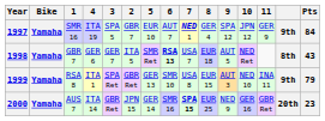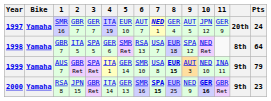 <table class="wikitable" style="text-align:center; font-size:90%">
 <tr>
 <th>Year</th>
 <th>Bike</th>
 <th>1</th>
+<th>2</th>
+<th>3</th>
 <th>4</th>
-<th>3</th>
-<th>2</th>
 <th>5</th>
 <th>6</th>
 <th>7</th>
 <th>8</th>
 <th>9</th>
 <th>10</th>
 <th>11</th>
 <th></th>
 <th>Pts</th>
 </tr>
 <tr>
 <th><a href='#'>1997</a></th>
 <th><a href='#'>Yamaha</a></th>
 <td style="background:#CFCFFF;"><a href='#'>SMR</a><br><small>16</small></td>
+<td style="background:#DFFFDF;"><a href='#'>GBR</a><br><small>7</small></td>
+<td style="background:#DFFFDF;"><a href='#'>GER</a><br><small>7</small></td>
 <td style="background:#CFCFFF;"><a href='#'>ITA</a><br><small>19</small></td>
-<td style="background:#DFFFDF;"><a href='#'>SPA</a><br><small>5</small></td>
-<td style="background:#DFFFDF;"><a href='#'>GBR</a><br><small>7</small></td>
 <td style="background:#DFFFDF;"><a href='#'>EUR</a><br><small>10</small></td>
 <td style="background:#DFFFDF;"><a href='#'>AUT</a><br><small>7</small></td>
 <td style="background:#FFFFBF;"><strong><em><a href='#'>NED</a></em></strong><br><small>1</small></td>
 <td style="background:#DFFFDF;"><a href='#'>GER</a><br><small>4</small></td>
-<td style="background:#DFFFDF;"><a href='#'>SPA</a><br><small>12</small></td>
+<td style="background:#DFFFDF;"><a href='#'>AUT</a><br><small>5</small></td>
 <td style="background:#DFFFDF;"><a href='#'>JPN</a><br><small>12</small></td>
 <td style="background:#DFFFDF;"><a href='#'>GER</a><br><small>9</small></td>
-<th>9th</th>
-<th>84</th>
+<th>20th</th>
+<th>24</th>
 </tr>
 <tr>
 <th><a href='#'>1998</a></th>
 <th><a href='#'>Yamaha</a></th>
 <td style="background:#DFFFDF;"><a href='#'>GBR</a><br><small>7</small></td>
+<td style="background:#DFFFDF;"><a href='#'>ITA</a><br><small>5</small></td>
+<td style="background:#DFFFDF;"><a href='#'>SPA</a><br><small>5</small></td>
 <td style="background:#DFFFDF;"><a href='#'>GER</a><br><small>6</small></td>
-<td style="background:#DFFFDF;"><a href='#'>GER</a><br><small>7</small></td>
-<td style="background:#DFFFDF;"><a href='#'>ITA</a><br><small>5</small></td>
 <td style="background:#EFCFFF;"><a href='#'>SMR</a><br><small>Ret</small></td>
-<td style="background:#DFFFDF;"><strong><a href='#'>RSA</a><br><small>13</small></strong></td>
+<td style="background:#DFFFDF;"><a href='#'>RSA</a><br><small>13</small></td>
 <td style="background:#DFFFDF;"><a href='#'>USA</a><br><small>7</small></td>
 <td style="background:#CFCFFF;"><a href='#'>EUR</a><br><small>18</small></td>
-<td style="background:#DFFFDF;"><a href='#'>AUT</a><br><small>5</small></td>
+<td style="background:#DFFFDF;"><a href='#'>SPA</a><br><small>12</small></td>
 <td style="background:#EFCFFF;"><a href='#'>NED</a><br><small>Ret</small></td>
 <td></td>
 <th>8th</th>
-<th>43</th>
+<th>64</th>
 </tr>
 <tr>
 <th><a href='#'>1999</a></th>
 <th><a href='#'>Yamaha</a></th>
-<td style="background:#DFFFDF;"><a href='#'>RSA</a><br><small>8</small></td>
+<td style="background:#DFFFDF;"><a href='#'>AUS</a><br><small>7</small></td>
+<td style="background:#EFCFFF;"><a href='#'>GBR</a><br><small>Ret</small></td>
+<td style="background:#EFCFFF;"><a href='#'>SPA</a><br><small>Ret</small></td>
 <td style="background:#FFFFBF;"><a href='#'>ITA</a><br><small>1</small></td>
-<td style="background:#EFCFFF;"><a href='#'>SPA</a><br><small>Ret</small></td>
-<td style="background:#EFCFFF;"><a href='#'>GBR</a><br><small>Ret</small></td>
-<td style="background:#DFFFDF;"><a href='#'>GER</a><br><small>13</small></td>
+<td style="background:#DFFFDF;"><a href='#'>GER</a><br><small>14</small></td>
 <td style="background:#DFFFDF;"><a href='#'>SMR</a><br><small>10</small></td>
 <td style="background:#DFFFDF;"><a href='#'>USA</a><br><small>8</small></td>
-<td style="background:#DFFFDF;"><a href='#'>EUR</a><br><small>15</small></td>
+<td style="background:#DFFFDF;"><strong><a href='#'>EUR</a><br><small>15</small></strong></td>
 <td style="background:#FFDF9F;"><a href='#'>AUT</a><br><small>3</small></td>
 <td style="background:#DFFFDF;"><a href='#'>NED</a><br><small>10</small></td>
 <td style="background:#DFFFDF;"><a href='#'>INA</a><br><small>11</small></td>
 <th>9th</th>
 <th>79</th>
 </tr>
 <tr>
 <th><a href='#'>2000</a></th>
 <th><a href='#'>Yamaha</a></th>
-<td style="background:#DFFFDF;"><a href='#'>AUS</a><br><small>7</small></td>
+<td style="background:#DFFFDF;"><a href='#'>RSA</a><br><small>8</small></td>
+<td style="background:#DFFFDF;"><a href='#'>JPN</a><br><small>15</small></td>
+<td style="background:#EFCFFF;"><a href='#'>GBR</a><br><small>Ret</small></td>
 <td style="background:#DFFFDF;"><a href='#'>ITA</a><br><small>14</small></td>
-<td style="background:#EFCFFF;"><a href='#'>GBR</a><br><small>Ret</small></td>
-<td style="background:#DFFFDF;"><a href='#'>JPN</a><br><small>15</small></td>
-<td style="background:#DFFFDF;"><a href='#'>GER</a><br><small>14</small></td>
+<td style="background:#DFFFDF;"><a href='#'>GER</a><br><small>13</small></td>
 <td style="background:#CFCFFF;"><a href='#'>SMR</a><br><small>16</small></td>
 <td style="background:#DFFFDF;"><strong><a href='#'>SPA</a><br><small>15</small></strong></td>
 <td style="background:#CFCFFF;"><a href='#'>EUR</a><br><small>25</small></td>
 <td style="background:#DFFFDF;"><a href='#'>NED</a><br><small>9</small></td>
-<td style="background:#CFCFFF;"><a href='#'>GER</a><br><small>16</small></td>
+<td style="background:#CFCFFF;"><strong><a href='#'>GER</a><br><small>16</small></strong></td>
 <td style="background:#EFCFFF;"><a href='#'>GBR</a><br><small>Ret</small></td>
-<th>20th</th>
+<th>9th</th>
 <th>23</th>
 </tr>
 </table>
